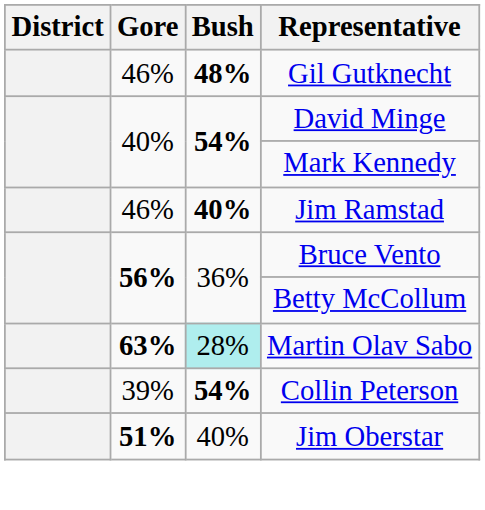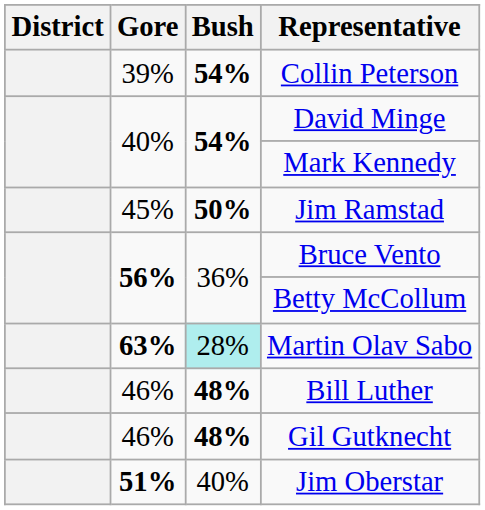 <table class=wikitable>
 <tr>
 <th>District</th>
 <th>Gore</th>
 <th>Bush</th>
 <th>Representative</th>
 </tr>
 <tr align=center>
 <th></th>
-<td>46%</td>
-<td><strong>48%</strong></td>
-<td><a href='#'>Gil Gutknecht</a></td>
+<td>39%</td>
+<td><strong>54%</strong></td>
+<td><a href='#'>Collin Peterson</a></td>
 </tr>
 <tr align=center>
 <th rowspan=2 ></th>
 <td rowspan="2">40%</td>
 <td rowspan=2><strong>54%</strong></td>
 <td><a href='#'>David Minge</a></td>
 </tr>
 <tr align=center>
 <td><a href='#'>Mark Kennedy</a></td>
 </tr>
 <tr align=center>
 <th></th>
-<td>46%</td>
-<td><strong>40%</strong></td>
+<td>45%</td>
+<td><strong>50%</strong></td>
 <td><a href='#'>Jim Ramstad</a></td>
 </tr>
 <tr align=center>
 <th rowspan=2 ></th>
 <td rowspan="2"><strong>56%</strong></td>
 <td rowspan=2>36%</td>
 <td><a href='#'>Bruce Vento</a></td>
 </tr>
 <tr align=center>
 <td><a href='#'>Betty McCollum</a></td>
 </tr>
 <tr align=center>
 <th></th>
 <td><strong>63%</strong></td>
 <td style="background: paleturquoise;">28%</td>
 <td><a href='#'>Martin Olav Sabo</a></td>
 </tr>
 <tr align=center>
 <th></th>
-<td>39%</td>
-<td><strong>54%</strong></td>
-<td><a href='#'>Collin Peterson</a></td>
+<td>46%</td>
+<td><strong>48%</strong></td>
+<td><a href='#'>Bill Luther</a></td>
+</tr>
+<tr align=center>
+<th></th>
+<td>46%</td>
+<td><strong>48%</strong></td>
+<td><a href='#'>Gil Gutknecht</a></td>
 </tr>
 <tr align=center>
 <th></th>
 <td><strong>51%</strong></td>
 <td>40%</td>
 <td><a href='#'>Jim Oberstar</a></td>
 </tr>
 </table>
